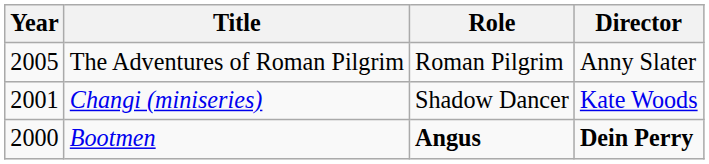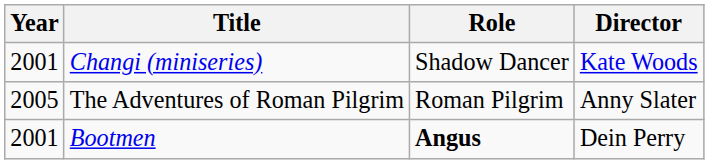 <table class="wikitable">
 <tr>
 <th>Year</th>
 <th>Title</th>
 <th>Role</th>
 <th>Director</th>
+</tr>
+<tr>
+<td>2001</td>
+<td><em><a href='#'>Changi (miniseries)</a></em></td>
+<td>Shadow Dancer</td>
+<td><a href='#'>Kate Woods</a></td>
 </tr>
 <tr>
 <td>2005</td>
 <td>The Adventures of Roman Pilgrim</td>
 <td>Roman Pilgrim</td>
 <td>Anny Slater</td>
 </tr>
 <tr>
 <td>2001</td>
-<td><em><a href='#'>Changi (miniseries)</a></em></td>
-<td>Shadow Dancer</td>
-<td><a href='#'>Kate Woods</a></td>
-</tr>
-<tr>
-<td>2000</td>
 <td><em><a href='#'>Bootmen</a></em></td>
 <td><strong>Angus</strong></td>
-<td><strong>Dein Perry</strong></td>
+<td>Dein Perry</td>
 </tr>
 </table>
